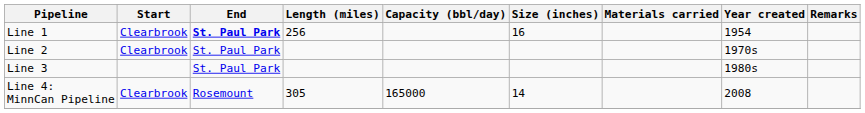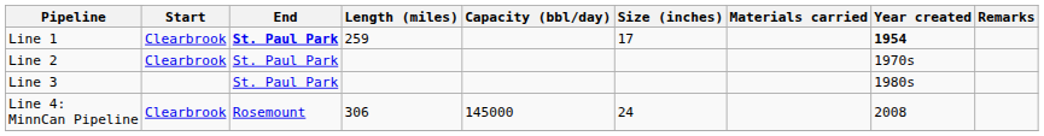 <table class="wikitable">
 <tr>
 <th colspan=2>Pipeline</th>
 <th>Start</th>
 <th>End</th>
 <th>Length (miles)</th>
 <th>Capacity (bbl/day)</th>
 <th>Size (inches)</th>
 <th>Materials carried</th>
 <th>Year created</th>
 <th>Remarks</th>
 </tr>
 <tr>
 <td colspan= 2>Line 1</td>
 <td><a href='#'>Clearbrook</a></td>
 <td><strong><a href='#'>St. Paul Park</a></strong></td>
-<td>256</td>
+<td>259</td>
 <td></td>
-<td>16</td>
+<td>17</td>
 <td></td>
-<td>1954</td>
+<td><strong>1954</strong></td>
 <td></td>
 </tr>
 <tr>
 <td colspan= 2>Line 2</td>
 <td><a href='#'>Clearbrook</a></td>
 <td><a href='#'>St. Paul Park</a></td>
 <td></td>
 <td></td>
 <td></td>
 <td></td>
 <td>1970s</td>
 <td></td>
 </tr>
 <tr>
 <td colspan=2>Line 3</td>
 <td></td>
 <td><a href='#'>St. Paul Park</a></td>
 <td></td>
 <td></td>
 <td></td>
 <td></td>
 <td>1980s</td>
 <td></td>
 </tr>
 <tr>
 <td colspan=2>Line 4:<br>MinnCan Pipeline</td>
 <td><a href='#'>Clearbrook</a></td>
 <td><a href='#'>Rosemount</a></td>
-<td>305</td>
-<td>165000</td>
-<td>14</td>
+<td>306</td>
+<td>145000</td>
+<td>24</td>
 <td></td>
 <td>2008</td>
 <td></td>
 </tr>
 <tr>
 </tr>
 </table>
